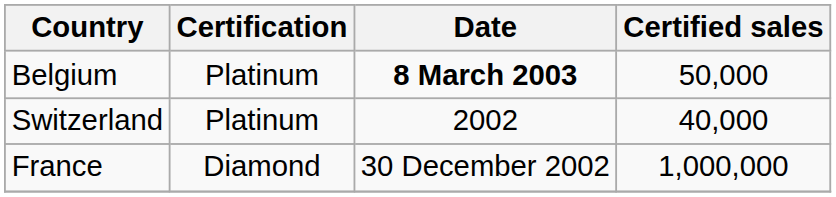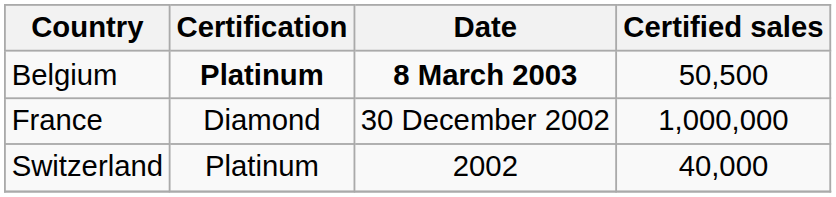 <table class="wikitable sortable">
 <tr>
 <th>Country</th>
 <th>Certification</th>
 <th>Date</th>
 <th>Certified sales</th>
 </tr>
 <tr>
 <td>Belgium</td>
-<td align="center">Platinum</td>
+<td align="center"><strong>Platinum</strong></td>
 <td align="center"><strong>8 March 2003</strong></td>
-<td align="center">50,000</td>
+<td align="center">50,500</td>
+</tr>
+<tr>
+<td>France</td>
+<td align="center">Diamond</td>
+<td align="center">30 December 2002</td>
+<td align="center">1,000,000</td>
 </tr>
 <tr>
 <td>Switzerland</td>
 <td align="center">Platinum</td>
 <td align="center">2002</td>
 <td align="center">40,000</td>
 </tr>
 <tr>
-<td>France</td>
-<td align="center">Diamond</td>
-<td align="center">30 December 2002</td>
-<td align="center">1,000,000</td>
-</tr>
-<tr>
 </tr>
 </table>
